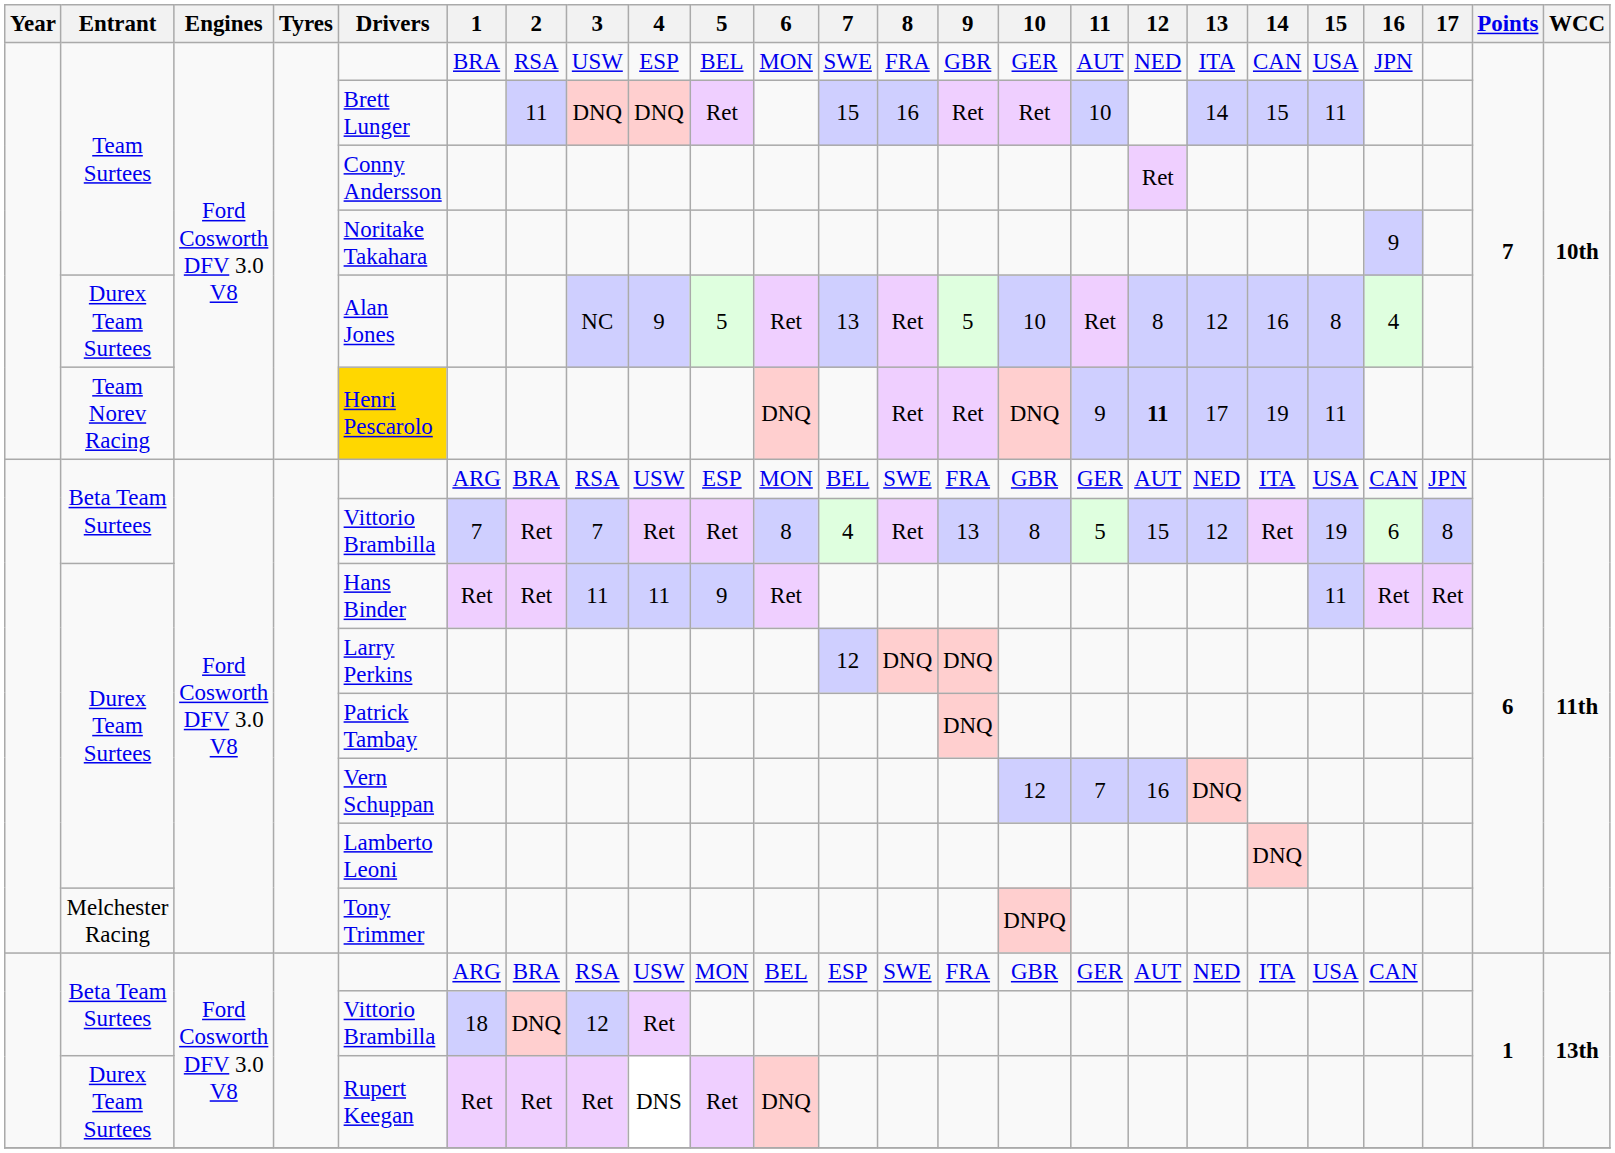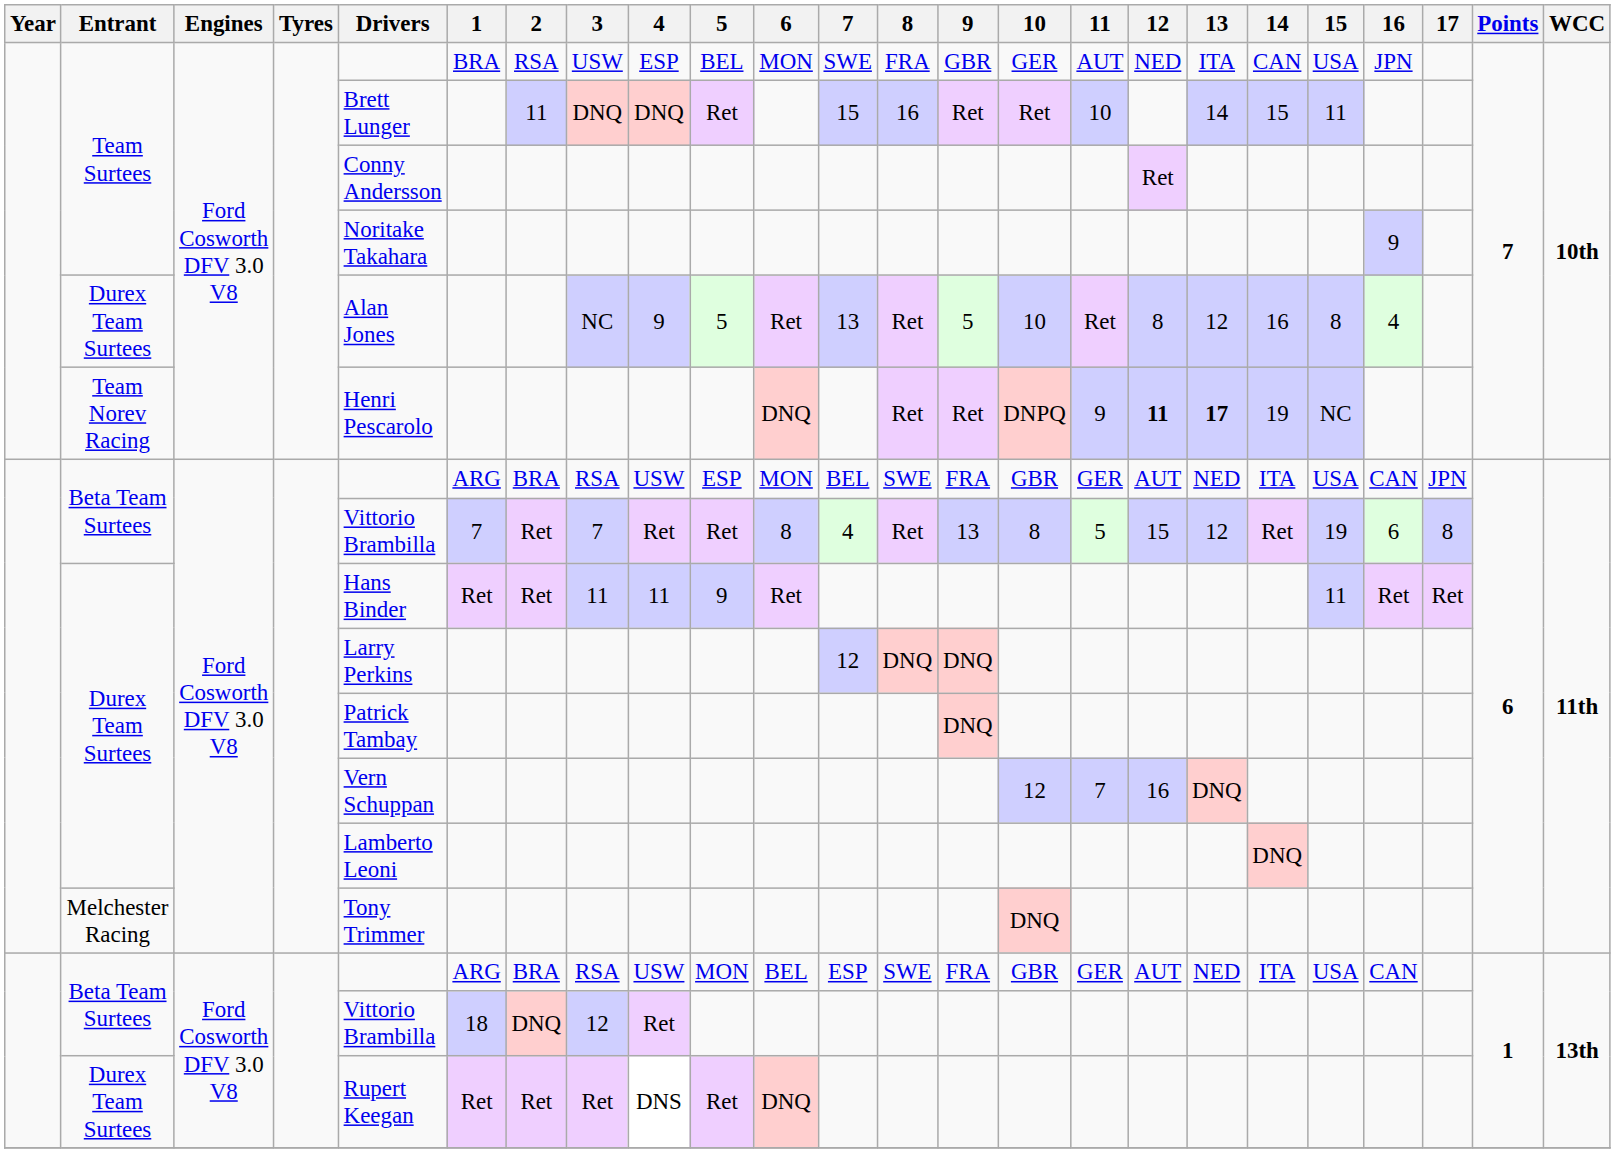 <table class="wikitable" style="text-align:center; font-size:95%">
 <tr>
 <th>Year</th>
 <th>Entrant</th>
 <th>Engines</th>
 <th>Tyres</th>
 <th>Drivers</th>
 <th>1</th>
 <th>2</th>
 <th>3</th>
 <th>4</th>
 <th>5</th>
 <th>6</th>
 <th>7</th>
 <th>8</th>
 <th>9</th>
 <th>10</th>
 <th>11</th>
 <th>12</th>
 <th>13</th>
 <th>14</th>
 <th>15</th>
 <th>16</th>
 <th>17</th>
 <th><a href='#'>Points</a></th>
 <th>WCC</th>
 </tr>
 <tr>
 <td rowspan="6"></td>
 <td rowspan="4"><a href='#'>Team Surtees</a></td>
 <td rowspan="6"><a href='#'>Ford</a> <a href='#'>Cosworth DFV</a> 3.0 <a href='#'>V8</a></td>
 <td rowspan="6"></td>
 <td></td>
 <td><a href='#'>BRA</a></td>
 <td><a href='#'>RSA</a></td>
 <td><a href='#'>USW</a></td>
 <td><a href='#'>ESP</a></td>
 <td><a href='#'>BEL</a></td>
 <td><a href='#'>MON</a></td>
 <td><a href='#'>SWE</a></td>
 <td><a href='#'>FRA</a></td>
 <td><a href='#'>GBR</a></td>
 <td><a href='#'>GER</a></td>
 <td><a href='#'>AUT</a></td>
 <td><a href='#'>NED</a></td>
 <td><a href='#'>ITA</a></td>
 <td><a href='#'>CAN</a></td>
 <td><a href='#'>USA</a></td>
 <td><a href='#'>JPN</a></td>
 <td></td>
 <td rowspan="6"><strong>7</strong></td>
 <td rowspan="6"><strong>10th</strong></td>
 </tr>
 <tr>
 <td align="left"><a href='#'>Brett Lunger</a></td>
 <td></td>
 <td style="background:#CFCFFF;">11</td>
 <td style="background:#FFCFCF;">DNQ</td>
 <td style="background:#FFCFCF;">DNQ</td>
 <td style="background:#EFCFFF;">Ret</td>
 <td></td>
 <td style="background:#CFCFFF;">15</td>
 <td style="background:#CFCFFF;">16</td>
 <td style="background:#EFCFFF;">Ret</td>
 <td style="background:#EFCFFF;">Ret</td>
 <td style="background:#CFCFFF;">10</td>
 <td></td>
 <td style="background:#CFCFFF;">14</td>
 <td style="background:#CFCFFF;">15</td>
 <td style="background:#CFCFFF;">11</td>
 <td></td>
 <td></td>
 </tr>
 <tr>
 <td align="left"><a href='#'>Conny Andersson</a></td>
 <td></td>
 <td></td>
 <td></td>
 <td></td>
 <td></td>
 <td></td>
 <td></td>
 <td></td>
 <td></td>
 <td></td>
 <td></td>
 <td style="background:#EFCFFF;">Ret</td>
 <td></td>
 <td></td>
 <td></td>
 <td></td>
 <td></td>
 </tr>
 <tr>
 <td align="left"><a href='#'>Noritake Takahara</a></td>
 <td></td>
 <td></td>
 <td></td>
 <td></td>
 <td></td>
 <td></td>
 <td></td>
 <td></td>
 <td></td>
 <td></td>
 <td></td>
 <td></td>
 <td></td>
 <td></td>
 <td></td>
 <td style="background:#CFCFFF;">9</td>
 <td></td>
 </tr>
 <tr>
 <td><a href='#'>Durex</a> <a href='#'>Team Surtees</a></td>
 <td align="left"><a href='#'>Alan Jones</a></td>
 <td></td>
 <td></td>
 <td style="background:#CFCFFF;">NC</td>
 <td style="background:#CFCFFF;">9</td>
 <td style="background:#DFFFDF;">5</td>
 <td style="background:#EFCFFF;">Ret</td>
 <td style="background:#CFCFFF;">13</td>
 <td style="background:#EFCFFF;">Ret</td>
 <td style="background:#DFFFDF;">5</td>
 <td style="background:#CFCFFF;">10</td>
 <td style="background:#EFCFFF;">Ret</td>
 <td style="background:#CFCFFF;">8</td>
 <td style="background:#CFCFFF;">12</td>
 <td style="background:#CFCFFF;">16</td>
 <td style="background:#CFCFFF;">8</td>
 <td style="background:#DFFFDF;">4</td>
 <td></td>
 </tr>
 <tr>
 <td><a href='#'>Team Norev Racing</a></td>
-<td style="background: gold; text-align:left"><a href='#'>Henri Pescarolo</a></td>
+<td style="text-align:left"><a href='#'>Henri Pescarolo</a></td>
 <td></td>
 <td></td>
 <td></td>
 <td></td>
 <td></td>
 <td style="background:#FFCFCF;">DNQ</td>
 <td></td>
 <td style="background:#EFCFFF;">Ret</td>
 <td style="background:#EFCFFF;">Ret</td>
-<td style="background:#FFCFCF;">DNQ</td>
+<td style="background:#FFCFCF;">DNPQ</td>
 <td style="background:#CFCFFF;">9</td>
 <td style="background:#CFCFFF;"><strong>11</strong></td>
-<td style="background:#CFCFFF;">17</td>
+<td style="background:#CFCFFF;"><strong>17</strong></td>
 <td style="background:#CFCFFF;">19</td>
-<td style="background:#CFCFFF;">11</td>
+<td style="background:#CFCFFF;">NC</td>
 <td></td>
 <td></td>
 </tr>
 <tr>
 <td rowspan="8"></td>
 <td rowspan="2"><a href='#'>Beta Team Surtees</a></td>
 <td rowspan="8"><a href='#'>Ford</a> <a href='#'>Cosworth DFV</a> 3.0 <a href='#'>V8</a></td>
 <td rowspan="8"></td>
 <td></td>
 <td><a href='#'>ARG</a></td>
 <td><a href='#'>BRA</a></td>
 <td><a href='#'>RSA</a></td>
 <td><a href='#'>USW</a></td>
 <td><a href='#'>ESP</a></td>
 <td><a href='#'>MON</a></td>
 <td><a href='#'>BEL</a></td>
 <td><a href='#'>SWE</a></td>
 <td><a href='#'>FRA</a></td>
 <td><a href='#'>GBR</a></td>
 <td><a href='#'>GER</a></td>
 <td><a href='#'>AUT</a></td>
 <td><a href='#'>NED</a></td>
 <td><a href='#'>ITA</a></td>
 <td><a href='#'>USA</a></td>
 <td><a href='#'>CAN</a></td>
 <td><a href='#'>JPN</a></td>
 <td rowspan="8"><strong>6</strong></td>
 <td rowspan="8"><strong>11th</strong></td>
 </tr>
 <tr>
 <td align="left"><a href='#'>Vittorio Brambilla</a></td>
 <td style="background:#CFCFFF;">7</td>
 <td style="background:#EFCFFF;">Ret</td>
 <td style="background:#CFCFFF;">7</td>
 <td style="background:#EFCFFF;">Ret</td>
 <td style="background:#EFCFFF;">Ret</td>
 <td style="background:#CFCFFF;">8</td>
 <td style="background:#DFFFDF;">4</td>
 <td style="background:#EFCFFF;">Ret</td>
 <td style="background:#CFCFFF;">13</td>
 <td style="background:#CFCFFF;">8</td>
 <td style="background:#DFFFDF;">5</td>
 <td style="background:#CFCFFF;">15</td>
 <td style="background:#CFCFFF;">12</td>
 <td style="background:#EFCFFF;">Ret</td>
 <td style="background:#CFCFFF;">19</td>
 <td style="background:#DFFFDF;">6</td>
 <td style="background:#CFCFFF;">8</td>
 </tr>
 <tr>
 <td rowspan="5"><a href='#'>Durex</a> <a href='#'>Team Surtees</a></td>
 <td align="left"><a href='#'>Hans Binder</a></td>
 <td style="background:#EFCFFF;">Ret</td>
 <td style="background:#EFCFFF;">Ret</td>
 <td style="background:#CFCFFF;">11</td>
 <td style="background:#CFCFFF;">11</td>
 <td style="background:#CFCFFF;">9</td>
 <td style="background:#EFCFFF;">Ret</td>
 <td></td>
 <td></td>
 <td></td>
 <td></td>
 <td></td>
 <td></td>
 <td></td>
 <td></td>
 <td style="background:#CFCFFF;">11</td>
 <td style="background:#EFCFFF;">Ret</td>
 <td style="background:#EFCFFF;">Ret</td>
 </tr>
 <tr>
 <td align="left"><a href='#'>Larry Perkins</a></td>
 <td></td>
 <td></td>
 <td></td>
 <td></td>
 <td></td>
 <td></td>
 <td style="background:#CFCFFF;">12</td>
 <td style="background:#FFCFCF;">DNQ</td>
 <td style="background:#FFCFCF;">DNQ</td>
 <td></td>
 <td></td>
 <td></td>
 <td></td>
 <td></td>
 <td></td>
 <td></td>
 <td></td>
 </tr>
 <tr>
 <td align="left"><a href='#'>Patrick Tambay</a></td>
 <td></td>
 <td></td>
 <td></td>
 <td></td>
 <td></td>
 <td></td>
 <td></td>
 <td></td>
 <td style="background:#FFCFCF;">DNQ</td>
 <td></td>
 <td></td>
 <td></td>
 <td></td>
 <td></td>
 <td></td>
 <td></td>
 <td></td>
 </tr>
 <tr>
 <td align="left"><a href='#'>Vern Schuppan</a></td>
 <td></td>
 <td></td>
 <td></td>
 <td></td>
 <td></td>
 <td></td>
 <td></td>
 <td></td>
 <td></td>
 <td style="background:#CFCFFF;">12</td>
 <td style="background:#CFCFFF;">7</td>
 <td style="background:#CFCFFF;">16</td>
 <td style="background:#FFCFCF;">DNQ</td>
 <td></td>
 <td></td>
 <td></td>
 <td></td>
 </tr>
 <tr>
 <td align="left"><a href='#'>Lamberto Leoni</a></td>
 <td></td>
 <td></td>
 <td></td>
 <td></td>
 <td></td>
 <td></td>
 <td></td>
 <td></td>
 <td></td>
 <td></td>
 <td></td>
 <td></td>
 <td></td>
 <td style="background:#FFCFCF;">DNQ</td>
 <td></td>
 <td></td>
 <td></td>
 </tr>
 <tr>
 <td>Melchester Racing</td>
 <td style="text-align:left"><a href='#'>Tony Trimmer</a></td>
 <td></td>
 <td></td>
 <td></td>
 <td></td>
 <td></td>
 <td></td>
 <td></td>
 <td></td>
 <td></td>
-<td style="background:#FFCFCF;">DNPQ</td>
+<td style="background:#FFCFCF;">DNQ</td>
 <td></td>
 <td></td>
 <td></td>
 <td></td>
 <td></td>
 <td></td>
 <td></td>
 </tr>
 <tr>
 <td rowspan="3"></td>
 <td rowspan="2"><a href='#'>Beta Team Surtees</a></td>
 <td rowspan="3"><a href='#'>Ford</a> <a href='#'>Cosworth DFV</a> 3.0 <a href='#'>V8</a></td>
 <td rowspan="3"></td>
 <td></td>
 <td><a href='#'>ARG</a></td>
 <td><a href='#'>BRA</a></td>
 <td><a href='#'>RSA</a></td>
 <td><a href='#'>USW</a></td>
 <td><a href='#'>MON</a></td>
 <td><a href='#'>BEL</a></td>
 <td><a href='#'>ESP</a></td>
 <td><a href='#'>SWE</a></td>
 <td><a href='#'>FRA</a></td>
 <td><a href='#'>GBR</a></td>
 <td><a href='#'>GER</a></td>
 <td><a href='#'>AUT</a></td>
 <td><a href='#'>NED</a></td>
 <td><a href='#'>ITA</a></td>
 <td><a href='#'>USA</a></td>
 <td><a href='#'>CAN</a></td>
 <td></td>
 <td rowspan="3"><strong>1</strong></td>
 <td rowspan="3"><strong>13th</strong></td>
 </tr>
 <tr>
 <td align="left"><a href='#'>Vittorio Brambilla</a></td>
 <td style="background:#CFCFFF;">18</td>
 <td style="background:#FFCFCF;">DNQ</td>
 <td style="background:#CFCFFF;">12</td>
 <td style="background:#EFCFFF;">Ret</td>
 <td></td>
 <td></td>
 <td></td>
 <td></td>
 <td></td>
 <td></td>
 <td></td>
 <td></td>
 <td></td>
 <td></td>
 <td></td>
 <td></td>
 <td></td>
 </tr>
 <tr>
 <td><a href='#'>Durex</a> <a href='#'>Team Surtees</a></td>
 <td align="left"><a href='#'>Rupert Keegan</a></td>
 <td style="background:#EFCFFF;">Ret</td>
 <td style="background:#EFCFFF;">Ret</td>
 <td style="background:#EFCFFF;">Ret</td>
 <td style="background:#ffffff;">DNS</td>
 <td style="background:#EFCFFF;">Ret</td>
 <td style="background:#FFCFCF;">DNQ</td>
 <td></td>
 <td></td>
 <td></td>
 <td></td>
 <td></td>
 <td></td>
 <td></td>
 <td></td>
 <td></td>
 <td></td>
 <td></td>
 </tr>
 <tr>
 </tr>
 </table>
